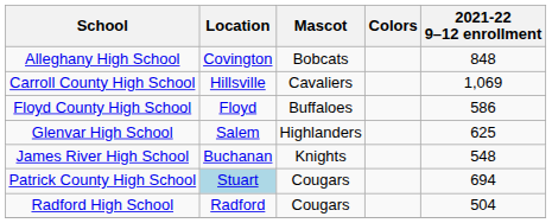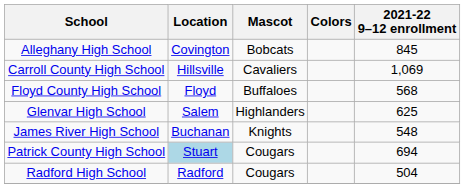 <table class="wikitable" style="text-align:center;">
 <tr>
 <th>School</th>
 <th>Location</th>
 <th>Mascot</th>
 <th>Colors</th>
 <th>2021-22<br>9–12 enrollment</th>
 </tr>
 <tr>
 <td><a href='#'>Alleghany High School</a></td>
 <td><a href='#'>Covington</a></td>
 <td>Bobcats</td>
 <td></td>
-<td>848</td>
+<td>845</td>
 </tr>
 <tr>
 <td><a href='#'>Carroll County High School</a></td>
 <td><a href='#'>Hillsville</a></td>
 <td>Cavaliers</td>
 <td></td>
 <td>1,069</td>
 </tr>
 <tr>
 <td><a href='#'>Floyd County High School</a></td>
 <td><a href='#'>Floyd</a></td>
 <td>Buffaloes</td>
 <td></td>
-<td>586</td>
+<td>568</td>
 </tr>
 <tr>
 <td><a href='#'>Glenvar High School</a></td>
 <td><a href='#'>Salem</a></td>
 <td>Highlanders</td>
 <td></td>
 <td>625</td>
 </tr>
 <tr>
 <td><a href='#'>James River High School</a></td>
 <td><a href='#'>Buchanan</a></td>
 <td>Knights</td>
 <td></td>
 <td>548</td>
 </tr>
 <tr>
 <td><a href='#'>Patrick County High School</a></td>
 <td style="background: lightblue;"><a href='#'>Stuart</a></td>
 <td>Cougars</td>
 <td></td>
 <td>694</td>
 </tr>
 <tr>
 <td><a href='#'>Radford High School</a></td>
 <td><a href='#'>Radford</a></td>
 <td>Cougars</td>
 <td></td>
 <td>504</td>
 </tr>
 <tr>
 </tr>
 </table>
